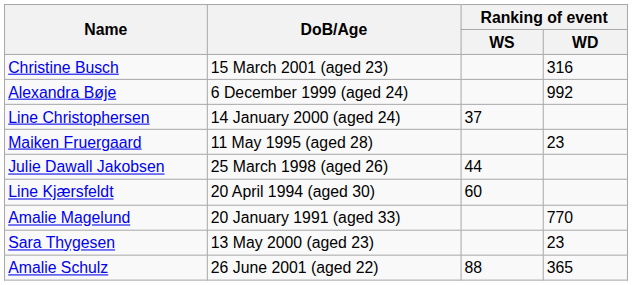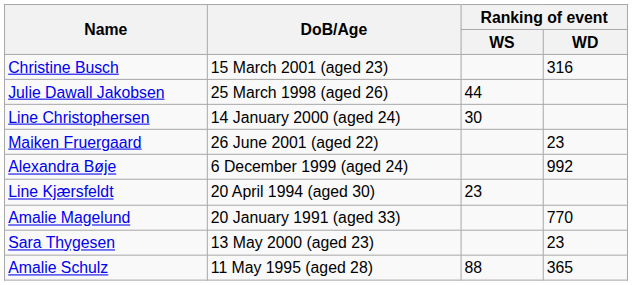 <table class="wikitable" style="width:600px; font-size:95%;">
 <tr>
 <th rowspan="2" align="left">Name</th>
 <th rowspan="2" align="left">DoB/Age</th>
 <th colspan="2" align="center">Ranking of event</th>
 </tr>
 <tr>
 <th align="center">WS</th>
 <th align="center">WD</th>
 </tr>
 <tr>
 <td align="left"><a href='#'>Christine Busch</a></td>
 <td align="left">15 March 2001 (aged 23)</td>
 <td></td>
 <td>316</td>
 </tr>
 <tr>
+<td align="left"><a href='#'>Julie Dawall Jakobsen</a></td>
+<td align="left">25 March 1998 (aged 26)</td>
+<td>44</td>
+<td></td>
+</tr>
+<tr>
+<td align="left"><a href='#'>Line Christophersen</a></td>
+<td align="left">14 January 2000 (aged 24)</td>
+<td>30</td>
+<td></td>
+</tr>
+<tr>
+<td align="left"><a href='#'>Maiken Fruergaard</a></td>
+<td align="left">26 June 2001 (aged 22)</td>
+<td></td>
+<td>23</td>
+</tr>
+<tr>
 <td align="left"><a href='#'>Alexandra Bøje</a></td>
 <td align="left">6 December 1999 (aged 24)</td>
 <td></td>
 <td>992</td>
 </tr>
 <tr>
-<td align="left"><a href='#'>Line Christophersen</a></td>
-<td align="left">14 January 2000 (aged 24)</td>
-<td>37</td>
-<td></td>
-</tr>
-<tr>
-<td align="left"><a href='#'>Maiken Fruergaard</a></td>
-<td align="left">11 May 1995 (aged 28)</td>
-<td></td>
-<td>23</td>
-</tr>
-<tr>
-<td align="left"><a href='#'>Julie Dawall Jakobsen</a></td>
-<td align="left">25 March 1998 (aged 26)</td>
-<td>44</td>
-<td></td>
-</tr>
-<tr>
 <td align="left"><a href='#'>Line Kjærsfeldt</a></td>
 <td align="left">20 April 1994 (aged 30)</td>
-<td>60</td>
+<td>23</td>
 <td></td>
 </tr>
 <tr>
 <td align="left"><a href='#'>Amalie Magelund</a></td>
 <td align="left">20 January 1991 (aged 33)</td>
 <td></td>
 <td>770</td>
 </tr>
 <tr>
 <td align="left"><a href='#'>Sara Thygesen</a></td>
 <td align="left">13 May 2000 (aged 23)</td>
 <td></td>
 <td>23</td>
 </tr>
 <tr>
 <td align="left"><a href='#'>Amalie Schulz</a></td>
-<td align="left">26 June 2001 (aged 22)</td>
+<td align="left">11 May 1995 (aged 28)</td>
 <td>88</td>
 <td>365</td>
 </tr>
 </table>
